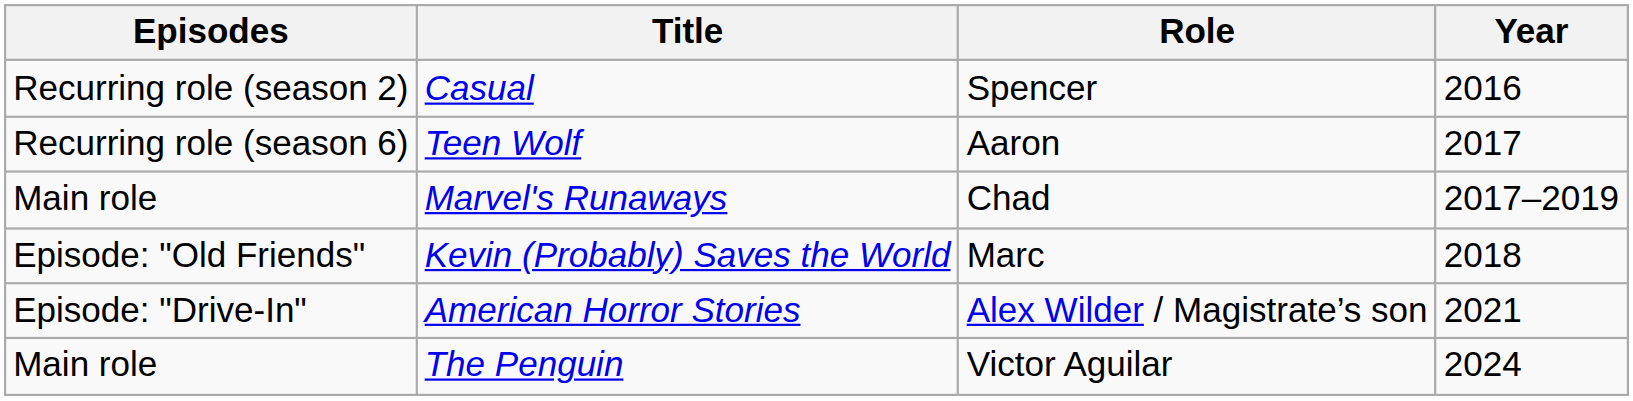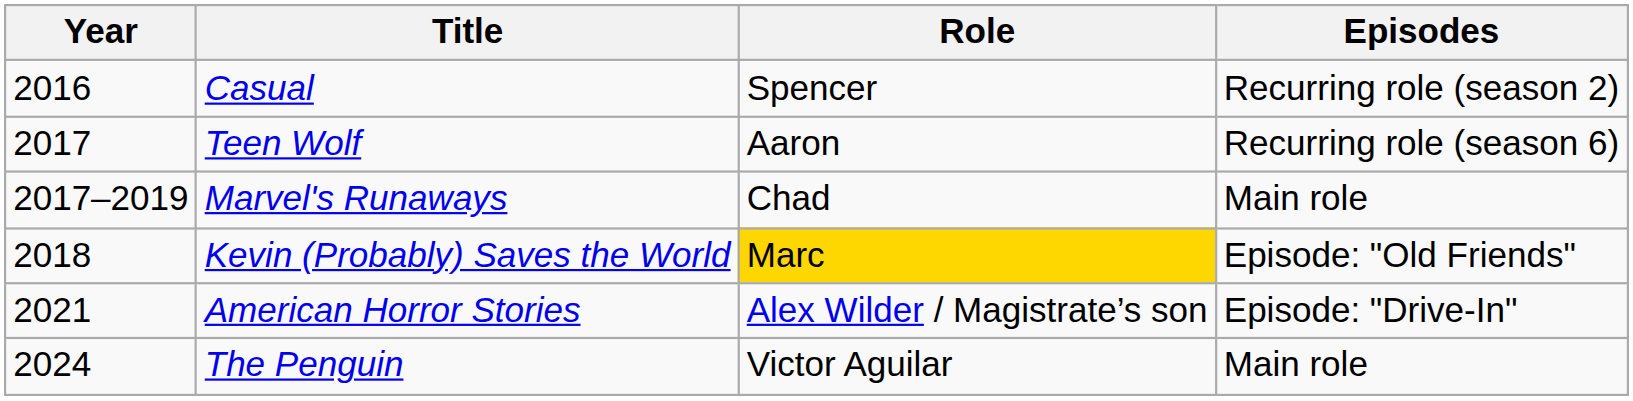 <table class="wikitable sortable">
 <tr>
-<th>Episodes</th>
+<th>Year</th>
 <th>Title</th>
 <th>Role</th>
-<th>Year</th>
+<th>Episodes</th>
 </tr>
 <tr>
-<td>Recurring role (season 2)</td>
+<td>2016</td>
 <td><em><a href='#'>Casual</a></em></td>
 <td>Spencer</td>
-<td>2016</td>
+<td>Recurring role (season 2)</td>
 </tr>
 <tr>
-<td>Recurring role (season 6)</td>
+<td>2017</td>
 <td><em><a href='#'>Teen Wolf</a></em></td>
 <td>Aaron</td>
-<td>2017</td>
+<td>Recurring role (season 6)</td>
 </tr>
 <tr>
-<td>Main role</td>
+<td>2017–2019</td>
 <td><em><a href='#'>Marvel's Runaways</a></em></td>
 <td>Chad</td>
-<td>2017–2019</td>
+<td>Main role</td>
 </tr>
 <tr>
+<td>2018</td>
+<td><em><a href='#'>Kevin (Probably) Saves the World</a></em></td>
+<td style="background: gold;">Marc</td>
 <td>Episode: "Old Friends"</td>
-<td><em><a href='#'>Kevin (Probably) Saves the World</a></em></td>
-<td>Marc</td>
-<td>2018</td>
 </tr>
 <tr>
-<td>Episode: "Drive-In"</td>
+<td>2021</td>
 <td><em><a href='#'>American Horror Stories</a></em></td>
 <td><a href='#'>Alex Wilder</a> / Magistrate’s son</td>
-<td>2021</td>
+<td>Episode: "Drive-In"</td>
 </tr>
 <tr>
-<td>Main role</td>
+<td>2024</td>
 <td><em><a href='#'>The Penguin</a></em></td>
 <td>Victor Aguilar</td>
-<td>2024</td>
+<td>Main role</td>
 </tr>
 </table>
